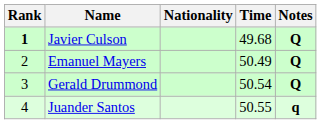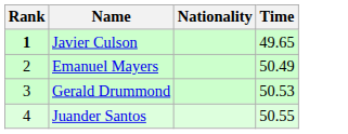 <table class="wikitable sortable" style="text-align:center">
 <tr>
 <th>Rank</th>
 <th>Name</th>
 <th>Nationality</th>
 <th>Time</th>
-<th>Notes</th>
 </tr>
 <tr bgcolor=ccffcc>
 <td align=center><strong>1</strong></td>
 <td align=left><a href='#'>Javier Culson</a></td>
 <td align=left></td>
-<td>49.68</td>
-<td><strong>Q</strong></td>
+<td>49.65</td>
 </tr>
 <tr bgcolor=ccffcc>
 <td align=center>2</td>
 <td align=left><a href='#'>Emanuel Mayers</a></td>
 <td align=left></td>
 <td>50.49</td>
-<td><strong>Q</strong></td>
 </tr>
 <tr bgcolor=ccffcc>
 <td align=center>3</td>
 <td align=left><a href='#'>Gerald Drummond</a></td>
 <td align=left></td>
-<td>50.54</td>
-<td><strong>Q</strong></td>
+<td>50.53</td>
 </tr>
 <tr bgcolor=ddffdd>
 <td align=center>4</td>
 <td align=left><a href='#'>Juander Santos</a></td>
 <td align=left></td>
 <td>50.55</td>
-<td><strong>q</strong></td>
 </tr>
 </table>
